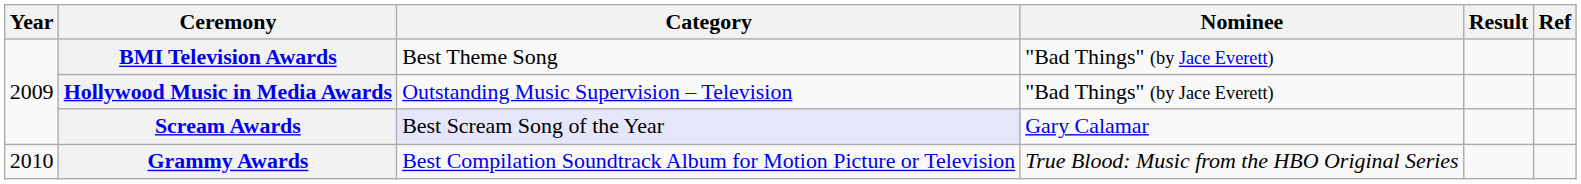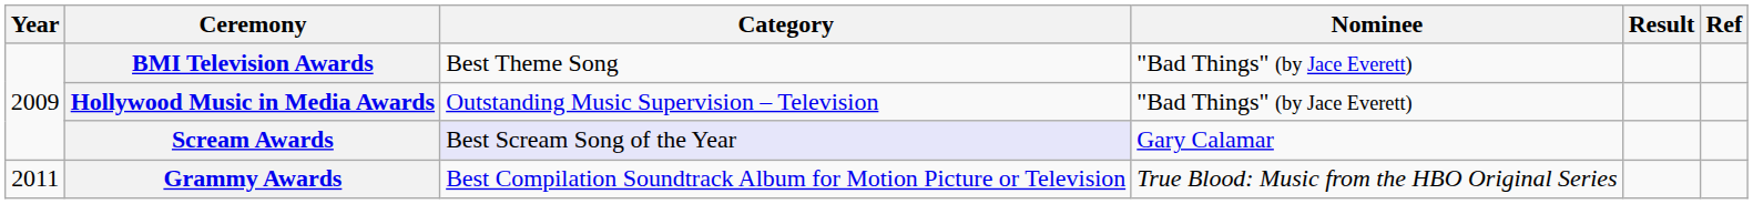 <table class="wikitable plainrowheaders sortable">
 <tr>
 <th scope="col">Year</th>
 <th scope="col">Ceremony</th>
 <th scope="col">Category</th>
 <th scope="col">Nominee</th>
 <th scope="col">Result</th>
 <th scope="col" class="unsortable">Ref</th>
 </tr>
 <tr>
 <td rowspan="3" align="center">2009</td>
 <th scope="row"><a href='#'>BMI Television Awards</a></th>
 <td>Best Theme Song</td>
 <td>"Bad Things" <small>(by <a href='#'>Jace Everett</a>)</small></td>
 <td></td>
 <td align="center"></td>
 </tr>
 <tr>
 <th scope="row"><a href='#'>Hollywood Music in Media Awards</a></th>
 <td><a href='#'>Outstanding Music Supervision – Television</a></td>
 <td>"Bad Things" <small>(by Jace Everett)</small></td>
 <td></td>
 <td align="center"></td>
 </tr>
 <tr>
 <th scope="row"><a href='#'>Scream Awards</a></th>
 <td style="background: lavender;">Best Scream Song of the Year</td>
 <td><a href='#'>Gary Calamar</a></td>
 <td></td>
 <td align="center"><br></td>
 </tr>
 <tr>
-<td align="center">2010</td>
+<td align="center">2011</td>
 <th scope="row"><a href='#'>Grammy Awards</a></th>
 <td><a href='#'>Best Compilation Soundtrack Album for Motion Picture or Television</a></td>
 <td><em>True Blood: Music from the HBO Original Series</em></td>
 <td></td>
 <td align="center"></td>
 </tr>
 </table>
